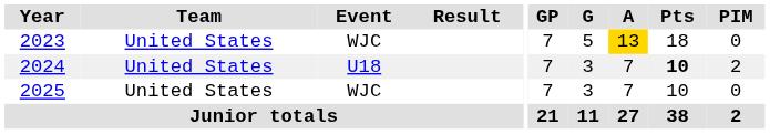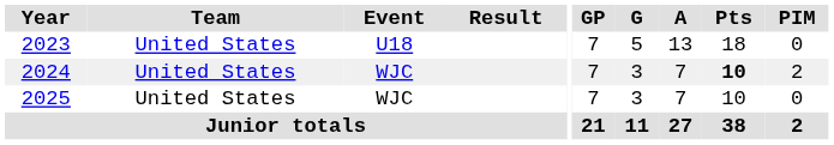 <table border="0" cellpadding="1" cellspacing="0" ID="Table3" style="text-align:center; width:40em;">
 <tr bgcolor="#e0e0e0">
 <th>Year</th>
 <th>Team</th>
 <th>Event</th>
 <th>Result</th>
 <th rowspan="99" bgcolor="#ffffff"></th>
 <th>GP</th>
 <th>G</th>
 <th>A</th>
 <th>Pts</th>
 <th>PIM</th>
 </tr>
 <tr>
 <td><a href='#'>2023</a></td>
 <td><a href='#'>United States</a></td>
-<td>WJC</td>
+<td><a href='#'>U18</a></td>
 <td></td>
 <td>7</td>
 <td>5</td>
-<td style="background: gold;">13</td>
+<td>13</td>
 <td>18</td>
 <td>0</td>
 </tr>
 <tr bgcolor="#f0f0f0">
 <td><a href='#'>2024</a></td>
 <td><a href='#'>United States</a></td>
-<td><a href='#'>U18</a></td>
+<td><a href='#'>WJC</a></td>
 <td></td>
 <td>7</td>
 <td>3</td>
 <td>7</td>
 <td><strong>10</strong></td>
 <td>2</td>
 </tr>
 <tr>
 <td><a href='#'>2025</a></td>
 <td>United States</td>
 <td>WJC</td>
 <td></td>
 <td>7</td>
 <td>3</td>
 <td>7</td>
 <td>10</td>
 <td>0</td>
 </tr>
 <tr bgcolor="#e0e0e0">
 <th colspan="4">Junior totals</th>
 <th>21</th>
 <th>11</th>
 <th>27</th>
 <th>38</th>
 <th>2</th>
 </tr>
 </table>
